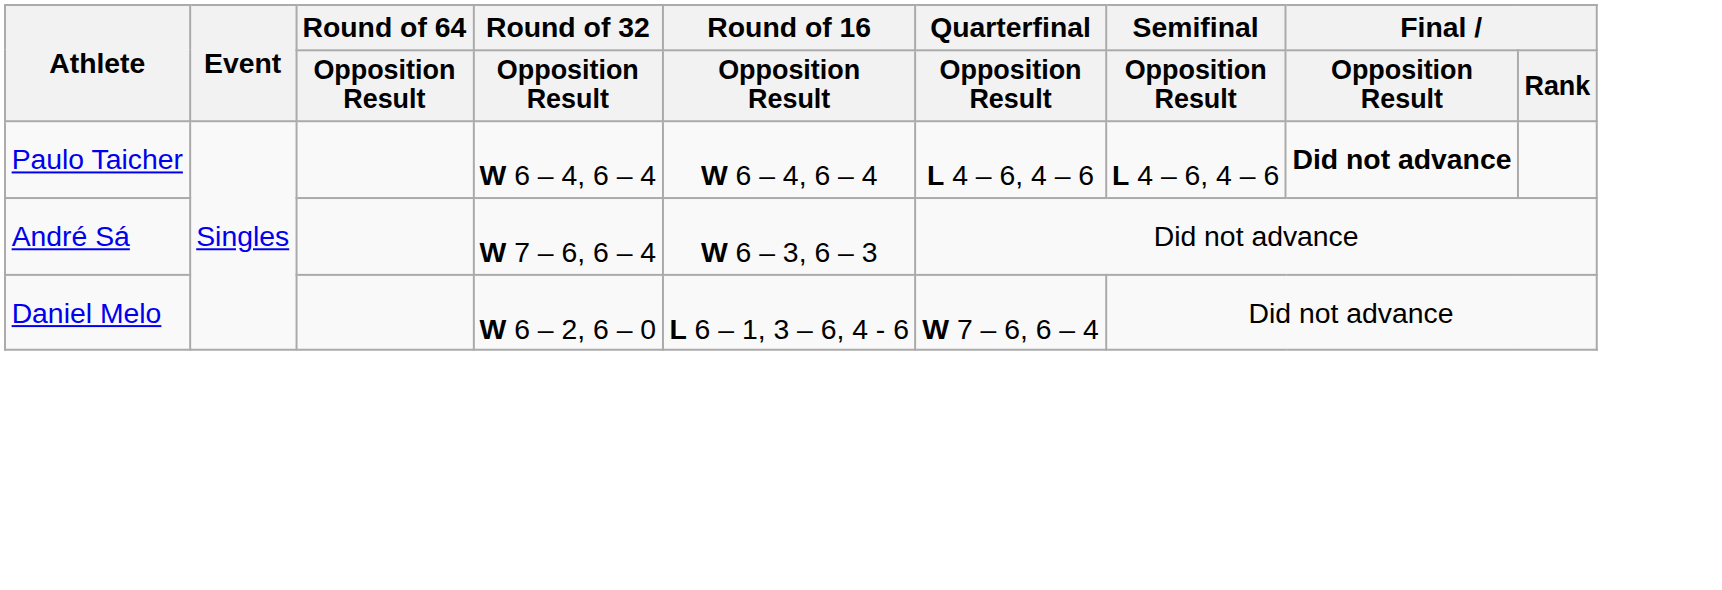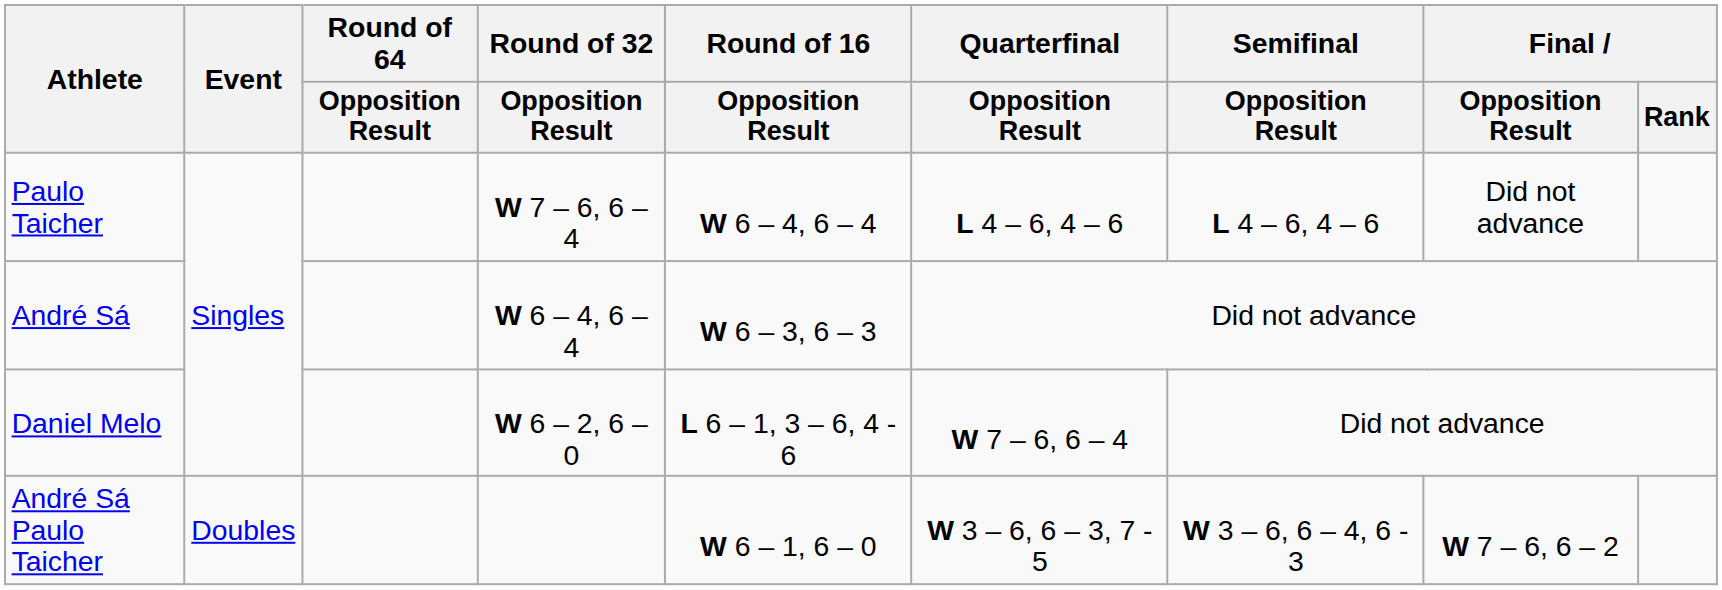 <table class=wikitable style=font-size:90%;text-align:center>
 <tr>
 <th rowspan=2>Athlete</th>
 <th rowspan=2>Event</th>
 <th>Round of 64</th>
 <th>Round of 32</th>
 <th>Round of 16</th>
 <th>Quarterfinal</th>
 <th>Semifinal</th>
 <th colspan=2>Final / </th>
 </tr>
 <tr style=font-size:95%>
 <th>Opposition<br>Result</th>
 <th>Opposition<br>Result</th>
 <th>Opposition<br>Result</th>
 <th>Opposition<br>Result</th>
 <th>Opposition<br>Result</th>
 <th>Opposition<br>Result</th>
 <th>Rank</th>
 </tr>
 <tr>
 <td align=left><a href='#'>Paulo Taicher</a></td>
 <td align=left rowspan=3><a href='#'>Singles</a></td>
 <td></td>
-<td><br><strong>W</strong> 6 – 4, 6 – 4</td>
+<td><br><strong>W</strong> 7 – 6, 6 – 4</td>
 <td><br><strong>W</strong> 6 – 4, 6 – 4</td>
 <td><br><strong>L</strong> 4 – 6, 4 – 6</td>
 <td><br><strong>L</strong> 4 – 6, 4 – 6</td>
-<td><strong>Did not advance</strong></td>
+<td>Did not advance</td>
 <td></td>
 </tr>
 <tr>
 <td align=left><a href='#'>André Sá</a></td>
 <td></td>
-<td><br><strong>W</strong> 7 – 6, 6 – 4</td>
+<td><br><strong>W</strong> 6 – 4, 6 – 4</td>
 <td><br><strong>W</strong> 6 – 3, 6 – 3</td>
 <td colspan=4>Did not advance</td>
 </tr>
 <tr>
 <td align=left><a href='#'>Daniel Melo</a></td>
 <td></td>
 <td><br><strong>W</strong> 6 – 2, 6 – 0</td>
 <td><br><strong>L</strong> 6 – 1, 3 – 6, 4 - 6</td>
 <td><br><strong>W</strong> 7 – 6, 6 – 4</td>
 <td colspan=3>Did not advance</td>
 </tr>
+<tr>
+<td align=left><a href='#'>André Sá</a><br><a href='#'>Paulo Taicher</a></td>
+<td align=left><a href='#'>Doubles</a></td>
+<td></td>
+<td></td>
+<td align=center><br><strong>W</strong> 6 – 1, 6 – 0</td>
+<td align=center><br><strong>W</strong> 3 – 6, 6 – 3, 7 - 5</td>
+<td align=center><br><strong>W</strong> 3 – 6, 6 – 4, 6 - 3</td>
+<td align=center><br><strong>W</strong> 7 – 6, 6 – 2</td>
+<td></td>
+</tr>
 </table>
